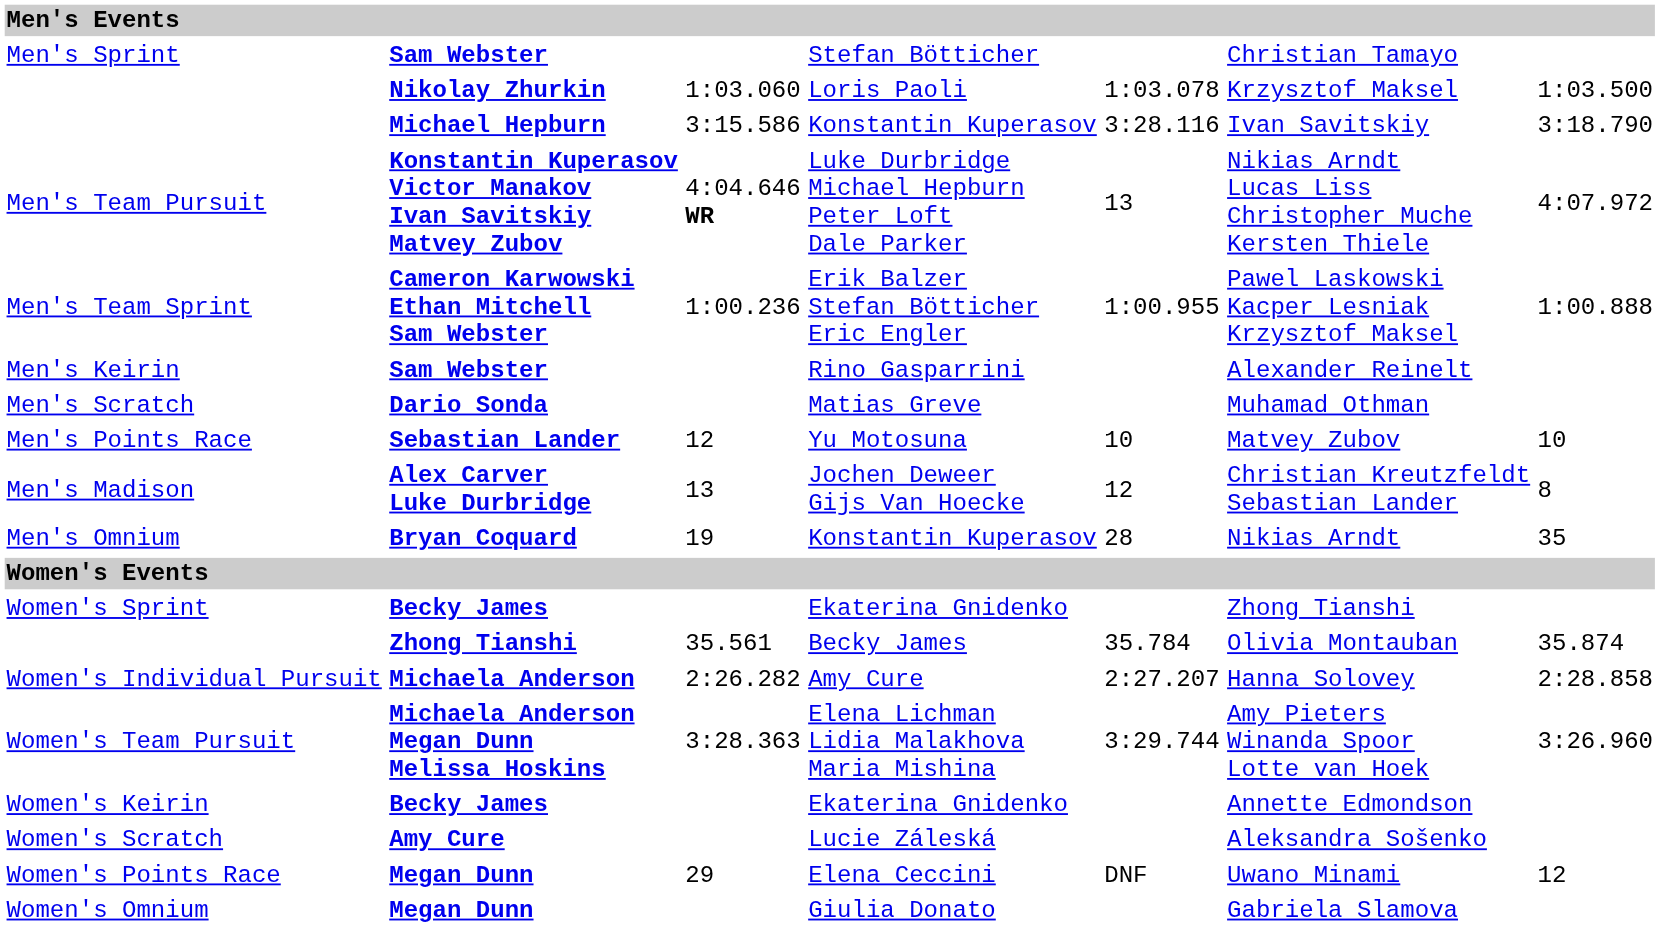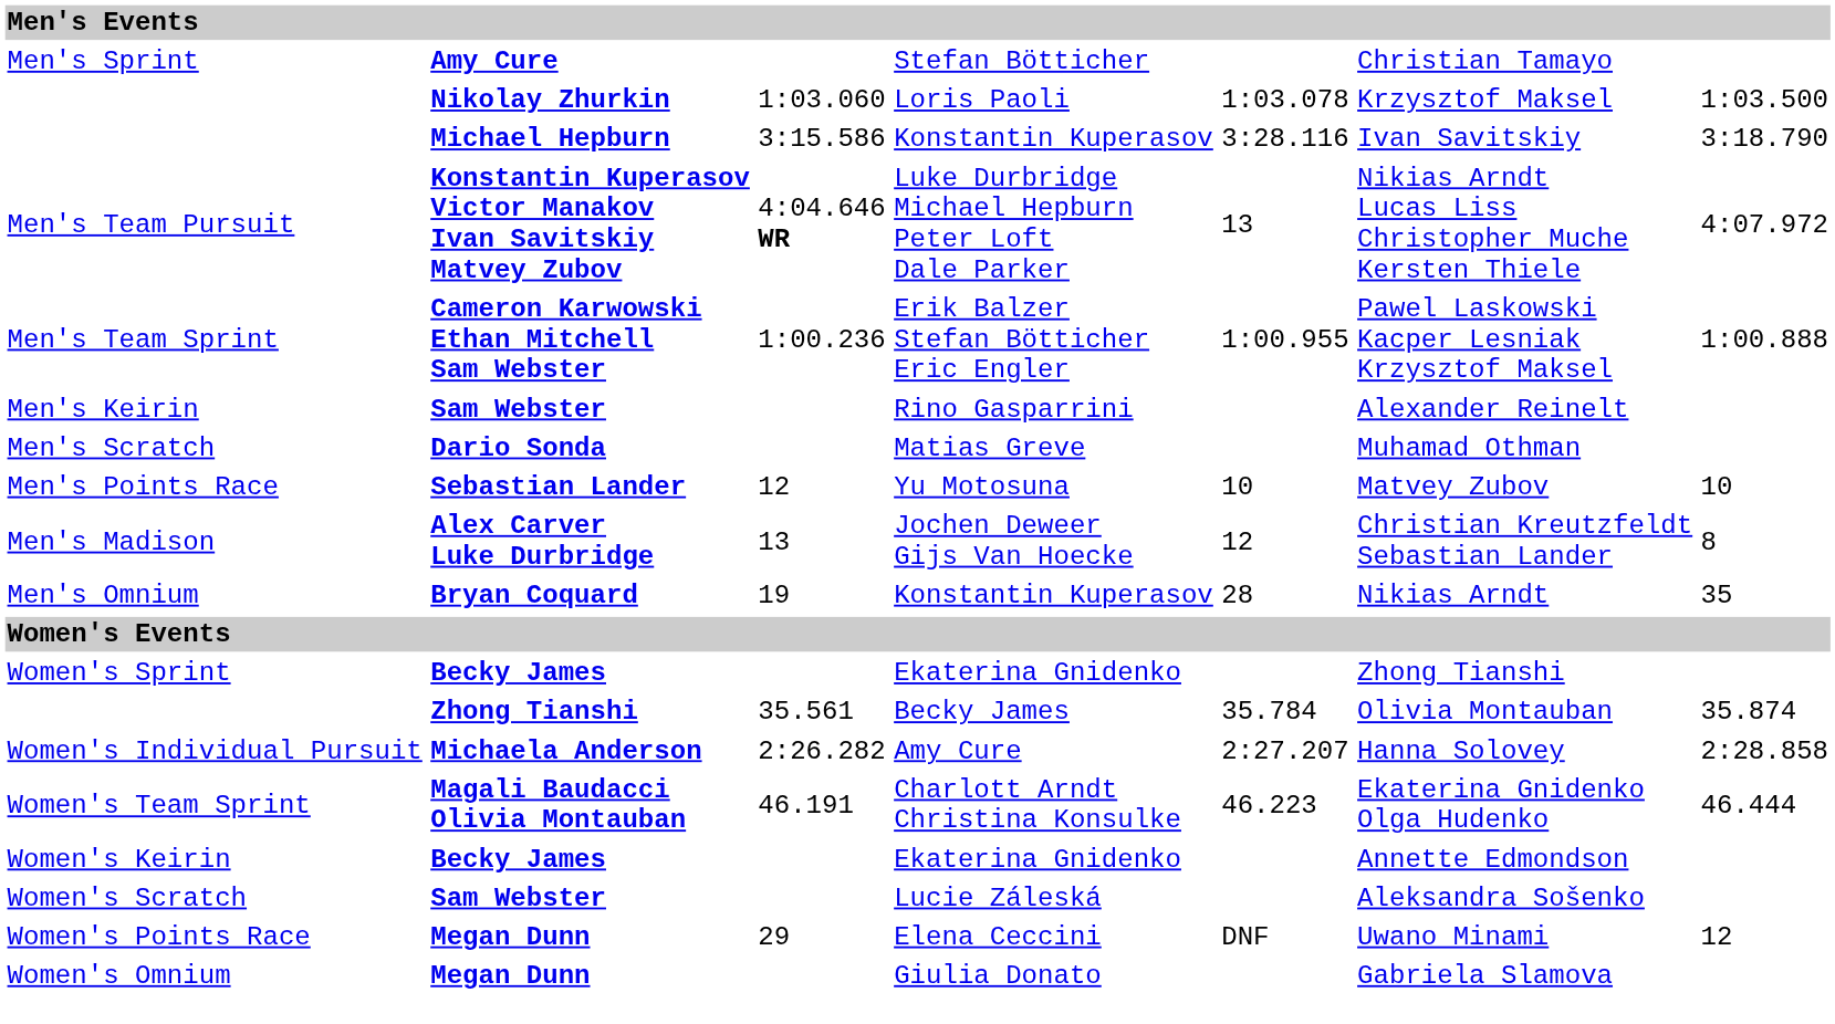 <table>
 <tr bgcolor="#cccccc">
 <td colspan=7><strong>Men's Events</strong></td>
 </tr>
 <tr>
 <td><a href='#'>Men's Sprint</a> <br></td>
-<td><strong><a href='#'>Sam Webster</a></strong><br><small></small></td>
+<td><strong><a href='#'>Amy Cure</a></strong><br><small></small></td>
 <td></td>
 <td><a href='#'>Stefan Bötticher</a><br><small></small></td>
 <td></td>
 <td><a href='#'>Christian Tamayo</a><br><small></small></td>
 <td></td>
 </tr>
 <tr>
 <td><br></td>
 <td><strong><a href='#'>Nikolay Zhurkin</a></strong><br><small></small></td>
 <td>1:03.060</td>
 <td><a href='#'>Loris Paoli</a><br><small></small></td>
 <td>1:03.078</td>
 <td><a href='#'>Krzysztof Maksel</a><br><small></small></td>
 <td>1:03.500</td>
 </tr>
 <tr>
 <td><br></td>
 <td><strong><a href='#'>Michael Hepburn</a></strong><br><small></small></td>
 <td>3:15.586</td>
 <td><a href='#'>Konstantin Kuperasov</a><br><small></small></td>
 <td>3:28.116</td>
 <td><a href='#'>Ivan Savitskiy</a><br><small></small></td>
 <td>3:18.790</td>
 </tr>
 <tr>
 <td><a href='#'>Men's Team Pursuit</a><br></td>
 <td><strong><a href='#'>Konstantin Kuperasov</a><br><a href='#'>Victor Manakov</a><br><a href='#'>Ivan Savitskiy</a><br><a href='#'>Matvey Zubov</a></strong><br><small></small></td>
 <td>4:04.646<br><strong>WR</strong></td>
 <td><a href='#'>Luke Durbridge</a><br><a href='#'>Michael Hepburn</a><br><a href='#'>Peter Loft</a><br><a href='#'>Dale Parker</a><br><small></small></td>
 <td>13</td>
 <td><a href='#'>Nikias Arndt</a><br><a href='#'>Lucas Liss</a><br><a href='#'>Christopher Muche</a><br><a href='#'>Kersten Thiele</a><br><small></small></td>
 <td>4:07.972</td>
 </tr>
 <tr>
 <td><a href='#'>Men's Team Sprint</a><br></td>
 <td><strong><a href='#'>Cameron Karwowski</a><br><a href='#'>Ethan Mitchell</a><br><a href='#'>Sam Webster</a></strong><br><small></small></td>
 <td>1:00.236</td>
 <td><a href='#'>Erik Balzer</a><br><a href='#'>Stefan Bötticher</a><br><a href='#'>Eric Engler</a><br><small></small></td>
 <td>1:00.955</td>
 <td><a href='#'>Pawel Laskowski</a><br><a href='#'>Kacper Lesniak</a><br><a href='#'>Krzysztof Maksel</a><br><small></small></td>
 <td>1:00.888</td>
 </tr>
 <tr>
 <td><a href='#'>Men's Keirin</a><br></td>
 <td><strong><a href='#'>Sam Webster</a></strong><br><small></small></td>
 <td></td>
 <td><a href='#'>Rino Gasparrini</a><br><small></small></td>
 <td></td>
 <td><a href='#'>Alexander Reinelt</a><br><small></small></td>
 <td></td>
 </tr>
 <tr>
 <td><a href='#'>Men's Scratch</a><br></td>
 <td><strong><a href='#'>Dario Sonda</a></strong><br><small></small></td>
 <td></td>
 <td><a href='#'>Matias Greve</a><br><small></small></td>
 <td></td>
 <td><a href='#'>Muhamad Othman</a><br><small></small></td>
 <td></td>
 </tr>
 <tr>
 <td><a href='#'>Men's Points Race</a><br></td>
 <td><strong><a href='#'>Sebastian Lander</a></strong><br><small></small></td>
 <td>12</td>
 <td><a href='#'>Yu Motosuna</a><br><small></small></td>
 <td>10</td>
 <td><a href='#'>Matvey Zubov</a><br><small></small></td>
 <td>10</td>
 </tr>
 <tr>
 <td><a href='#'>Men's Madison</a><br></td>
 <td><strong><a href='#'>Alex Carver</a></strong><br><strong><a href='#'>Luke Durbridge</a></strong><br><small></small></td>
 <td>13</td>
 <td><a href='#'>Jochen Deweer</a><br><a href='#'>Gijs Van Hoecke</a><br><small></small></td>
 <td>12</td>
 <td><a href='#'>Christian Kreutzfeldt</a><br><a href='#'>Sebastian Lander</a><br><small></small></td>
 <td>8</td>
 </tr>
 <tr>
 <td><a href='#'>Men's Omnium</a><br></td>
 <td><strong><a href='#'>Bryan Coquard</a></strong><br><small></small></td>
 <td>19</td>
 <td><a href='#'>Konstantin Kuperasov</a><br><small></small></td>
 <td>28</td>
 <td><a href='#'>Nikias Arndt</a><br><small></small></td>
 <td>35</td>
 </tr>
 <tr bgcolor="#cccccc">
 <td colspan=7><strong>Women's Events</strong></td>
 </tr>
 <tr>
 <td><a href='#'>Women's Sprint</a> <br></td>
 <td><strong><a href='#'>Becky James</a></strong><br><small></small></td>
 <td></td>
 <td><a href='#'>Ekaterina Gnidenko</a><br><small></small></td>
 <td></td>
 <td><a href='#'>Zhong Tianshi</a><br><small></small></td>
 <td></td>
 </tr>
 <tr>
 <td><br></td>
 <td><strong><a href='#'>Zhong Tianshi</a></strong><br><small></small></td>
 <td>35.561</td>
 <td><a href='#'>Becky James</a><br><small></small></td>
 <td>35.784</td>
 <td><a href='#'>Olivia Montauban</a><br><small></small></td>
 <td>35.874</td>
 </tr>
 <tr>
 <td><a href='#'>Women's Individual Pursuit</a><br></td>
 <td><strong><a href='#'>Michaela Anderson</a></strong><br><small></small></td>
 <td>2:26.282</td>
 <td><a href='#'>Amy Cure</a><br><small></small></td>
 <td>2:27.207</td>
 <td><a href='#'>Hanna Solovey</a><br><small></small></td>
 <td>2:28.858</td>
 </tr>
 <tr>
-<td><a href='#'>Women's Team Pursuit</a><br></td>
-<td><strong><a href='#'>Michaela Anderson</a><br><a href='#'>Megan Dunn</a><br><a href='#'>Melissa Hoskins</a></strong><br><small></small></td>
-<td>3:28.363</td>
-<td><a href='#'>Elena Lichman</a><br><a href='#'>Lidia Malakhova</a><br><a href='#'>Maria Mishina</a><br><small></small></td>
-<td>3:29.744</td>
-<td><a href='#'>Amy Pieters</a><br><a href='#'>Winanda Spoor</a><br><a href='#'>Lotte van Hoek</a><br><small></small></td>
-<td>3:26.960</td>
+<td><a href='#'>Women's Team Sprint</a><br></td>
+<td><strong><a href='#'>Magali Baudacci</a><br><a href='#'>Olivia Montauban</a></strong><br><small></small></td>
+<td>46.191</td>
+<td><a href='#'>Charlott Arndt</a><br><a href='#'>Christina Konsulke</a><br><small></small></td>
+<td>46.223</td>
+<td><a href='#'>Ekaterina Gnidenko</a><br><a href='#'>Olga Hudenko</a><br><small></small></td>
+<td>46.444</td>
 </tr>
 <tr>
 <td><a href='#'>Women's Keirin</a><br></td>
 <td><strong><a href='#'>Becky James</a></strong><br><small></small></td>
 <td></td>
 <td><a href='#'>Ekaterina Gnidenko</a><br><small></small></td>
 <td></td>
 <td><a href='#'>Annette Edmondson</a><br><small></small></td>
 <td></td>
 </tr>
 <tr>
 <td><a href='#'>Women's Scratch</a><br></td>
-<td><strong><a href='#'>Amy Cure</a></strong><br><small></small></td>
+<td><strong><a href='#'>Sam Webster</a></strong><br><small></small></td>
 <td></td>
 <td><a href='#'>Lucie Záleská</a><br><small></small></td>
 <td></td>
 <td><a href='#'>Aleksandra Sošenko</a><br><small></small></td>
 <td></td>
 </tr>
 <tr>
 <td><a href='#'>Women's Points Race</a><br></td>
 <td><strong><a href='#'>Megan Dunn</a></strong><br><small></small></td>
 <td>29</td>
 <td><a href='#'>Elena Ceccini</a><br><small></small></td>
 <td>DNF</td>
 <td><a href='#'>Uwano Minami</a><br><small></small></td>
 <td>12</td>
 </tr>
 <tr>
 <td><a href='#'>Women's Omnium</a><br></td>
 <td><strong><a href='#'>Megan Dunn</a></strong><br><small></small></td>
 <td></td>
 <td><a href='#'>Giulia Donato</a><br><small></small></td>
 <td></td>
 <td><a href='#'>Gabriela Slamova</a><br><small></small></td>
 <td></td>
 </tr>
 <tr>
 </tr>
 </table>
